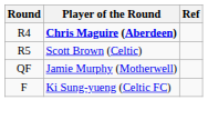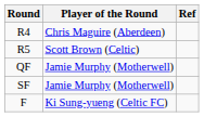 <table class="wikitable">
 <tr>
 <th>Round</th>
 <th>Player of the Round</th>
 <th>Ref</th>
 </tr>
 <tr>
 <td style="text-align:center">R4</td>
-<td><strong><a href='#'>Chris Maguire</a> (<a href='#'>Aberdeen</a>)</strong></td>
+<td><a href='#'>Chris Maguire</a> (<a href='#'>Aberdeen</a>)</td>
 <td></td>
 </tr>
 <tr>
 <td style="text-align:center">R5</td>
 <td><a href='#'>Scott Brown</a> (<a href='#'>Celtic</a>)</td>
 <td></td>
 </tr>
 <tr>
 <td style="text-align:center">QF</td>
 <td><a href='#'>Jamie Murphy</a> (<a href='#'>Motherwell</a>)</td>
 <td></td>
 </tr>
 <tr>
+<td style="text-align:center">SF</td>
+<td><a href='#'>Jamie Murphy</a> (<a href='#'>Motherwell</a>)</td>
+<td></td>
+</tr>
+<tr>
 <td style="text-align:center">F</td>
 <td><a href='#'>Ki Sung-yueng</a> (<a href='#'>Celtic FC</a>)</td>
 <td></td>
 </tr>
 </table>
